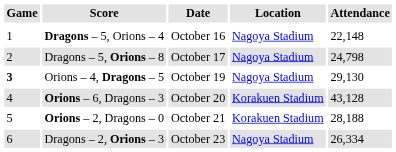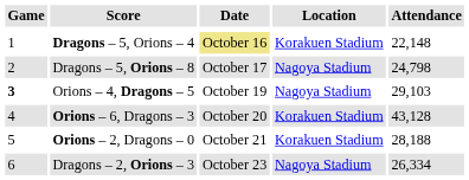 <table border="0" cellspacing="3" cellpadding="3">
 <tr style="background: #e3e3e3;">
 <th>Game</th>
 <th>Score</th>
 <th>Date</th>
 <th>Location</th>
 <th>Attendance</th>
 </tr>
 <tr style="background: #e3e3e3;">
 </tr>
 <tr>
 <td>1</td>
 <td><strong>Dragons</strong> – 5, Orions – 4</td>
-<td>October 16</td>
-<td><a href='#'>Nagoya Stadium</a></td>
+<td style="background: khaki;">October 16</td>
+<td><a href='#'>Korakuen Stadium</a></td>
 <td>22,148</td>
 </tr>
 <tr style="background: #e3e3e3;">
 <td>2</td>
 <td>Dragons – 5, <strong>Orions</strong> – 8</td>
 <td>October 17</td>
 <td><a href='#'>Nagoya Stadium</a></td>
 <td>24,798</td>
 </tr>
 <tr>
 <td><strong>3</strong></td>
 <td>Orions – 4, <strong>Dragons</strong> – 5</td>
 <td>October 19</td>
 <td><a href='#'>Nagoya Stadium</a></td>
-<td>29,130</td>
+<td>29,103</td>
 </tr>
 <tr style="background: #e3e3e3;">
 <td>4</td>
 <td><strong>Orions</strong> – 6, Dragons – 3</td>
 <td>October 20</td>
 <td><a href='#'>Korakuen Stadium</a></td>
 <td>43,128</td>
 </tr>
 <tr>
 <td>5</td>
 <td><strong>Orions</strong> – 2, Dragons – 0</td>
 <td>October 21</td>
 <td><a href='#'>Korakuen Stadium</a></td>
 <td>28,188</td>
 </tr>
 <tr style="background: #e3e3e3;">
 <td>6</td>
 <td>Dragons – 2, <strong>Orions</strong> – 3</td>
 <td>October 23</td>
 <td><a href='#'>Nagoya Stadium</a></td>
 <td>26,334</td>
 </tr>
 </table>
